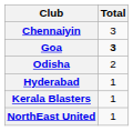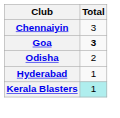 <table class="sortable wikitable plainrowheaders">
 <tr>
 <th scope="col">Club</th>
 <th scope="col">Total</th>
 </tr>
 <tr>
 <th scope="row"><a href='#'>Chennaiyin</a></th>
 <td align="center">3</td>
 </tr>
 <tr>
 <th scope="row"><a href='#'>Goa</a></th>
 <td align="center"><strong>3</strong></td>
 </tr>
 <tr>
 <th scope="row"><a href='#'>Odisha</a></th>
 <td align="center">2</td>
 </tr>
 <tr>
 <th scope="row"><a href='#'>Hyderabad</a></th>
 <td align="center">1</td>
 </tr>
 <tr>
 <th scope="row"><a href='#'>Kerala Blasters</a></th>
-<td align="center">1</td>
-</tr>
-<tr>
-<th scope="row"><a href='#'>NorthEast United</a></th>
-<td align="center">1</td>
+<td align="center" style="background: paleturquoise;">1</td>
 </tr>
 </table>
